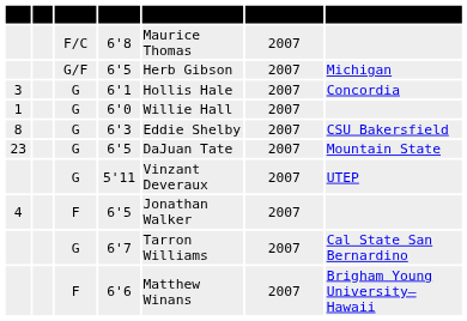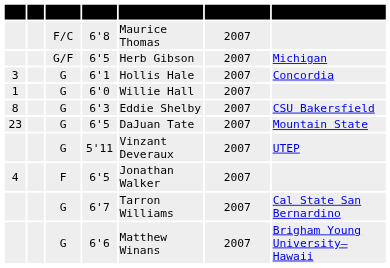 <table width=50%>
 <tr bgcolor="#000000">
 <th width=3%><span>#</span></th>
 <td width=3%></td>
 <th width=3%><span>Pos.</span></th>
 <th width=3%><span>Ht.</span></th>
 <th width=15%><span>Player</span></th>
 <th width=5%><span>Acquired</span></th>
 <th width=20%><span>College</span></th>
 </tr>
 <tr bgcolor="#eeeeee">
 <td align=center></td>
 <td align=center></td>
 <td align=center>F/C</td>
 <td align=center>6'8</td>
 <td>Maurice Thomas</td>
 <td align=center>2007</td>
 <td></td>
 </tr>
 <tr bgcolor="#eeeeee">
 <td align=center></td>
 <td align=center></td>
 <td align=center>G/F</td>
 <td align=center>6'5</td>
 <td>Herb Gibson</td>
 <td align=center>2007</td>
 <td><a href='#'>Michigan</a></td>
 </tr>
 <tr bgcolor="#eeeeee">
 <td align=center>3</td>
 <td align=center></td>
 <td align=center>G</td>
 <td align=center>6'1</td>
 <td>Hollis Hale</td>
 <td align=center>2007</td>
 <td><a href='#'>Concordia</a></td>
 </tr>
 <tr bgcolor="#eeeeee">
 <td align=center>1</td>
 <td align=center></td>
 <td align=center>G</td>
 <td align=center>6'0</td>
 <td>Willie Hall</td>
 <td align=center>2007</td>
 <td></td>
 </tr>
 <tr bgcolor="#eeeeee">
 <td align=center>8</td>
 <td align=center></td>
 <td align=center>G</td>
 <td align=center>6'3</td>
 <td>Eddie Shelby</td>
 <td align=center>2007</td>
 <td><a href='#'>CSU Bakersfield</a></td>
 </tr>
 <tr bgcolor="#eeeeee">
 <td align=center>23</td>
 <td align=center></td>
 <td align=center>G</td>
 <td align=center>6'5</td>
 <td>DaJuan Tate</td>
 <td align=center>2007</td>
 <td><a href='#'>Mountain State</a></td>
 </tr>
 <tr bgcolor="#eeeeee">
 <td align=center></td>
 <td align=center></td>
 <td align=center>G</td>
 <td align=center>5'11</td>
 <td>Vinzant Deveraux</td>
 <td align=center>2007</td>
 <td><a href='#'>UTEP</a></td>
 </tr>
 <tr bgcolor="#eeeeee">
 <td align=center>4</td>
 <td align=center></td>
 <td align=center>F</td>
 <td align=center>6'5</td>
 <td>Jonathan Walker</td>
 <td align=center>2007</td>
 <td></td>
 </tr>
 <tr bgcolor="#eeeeee">
 <td align=center></td>
 <td align=center></td>
 <td align=center>G</td>
 <td align=center>6'7</td>
 <td>Tarron Williams</td>
 <td align=center>2007</td>
 <td><a href='#'>Cal State San Bernardino</a></td>
 </tr>
 <tr bgcolor="#eeeeee">
 <td align=center></td>
 <td align=center></td>
-<td align=center>F</td>
+<td align=center>G</td>
 <td align=center>6'6</td>
 <td>Matthew Winans</td>
 <td align=center>2007</td>
 <td><a href='#'>Brigham Young University–Hawaii</a></td>
 </tr>
 </table>
